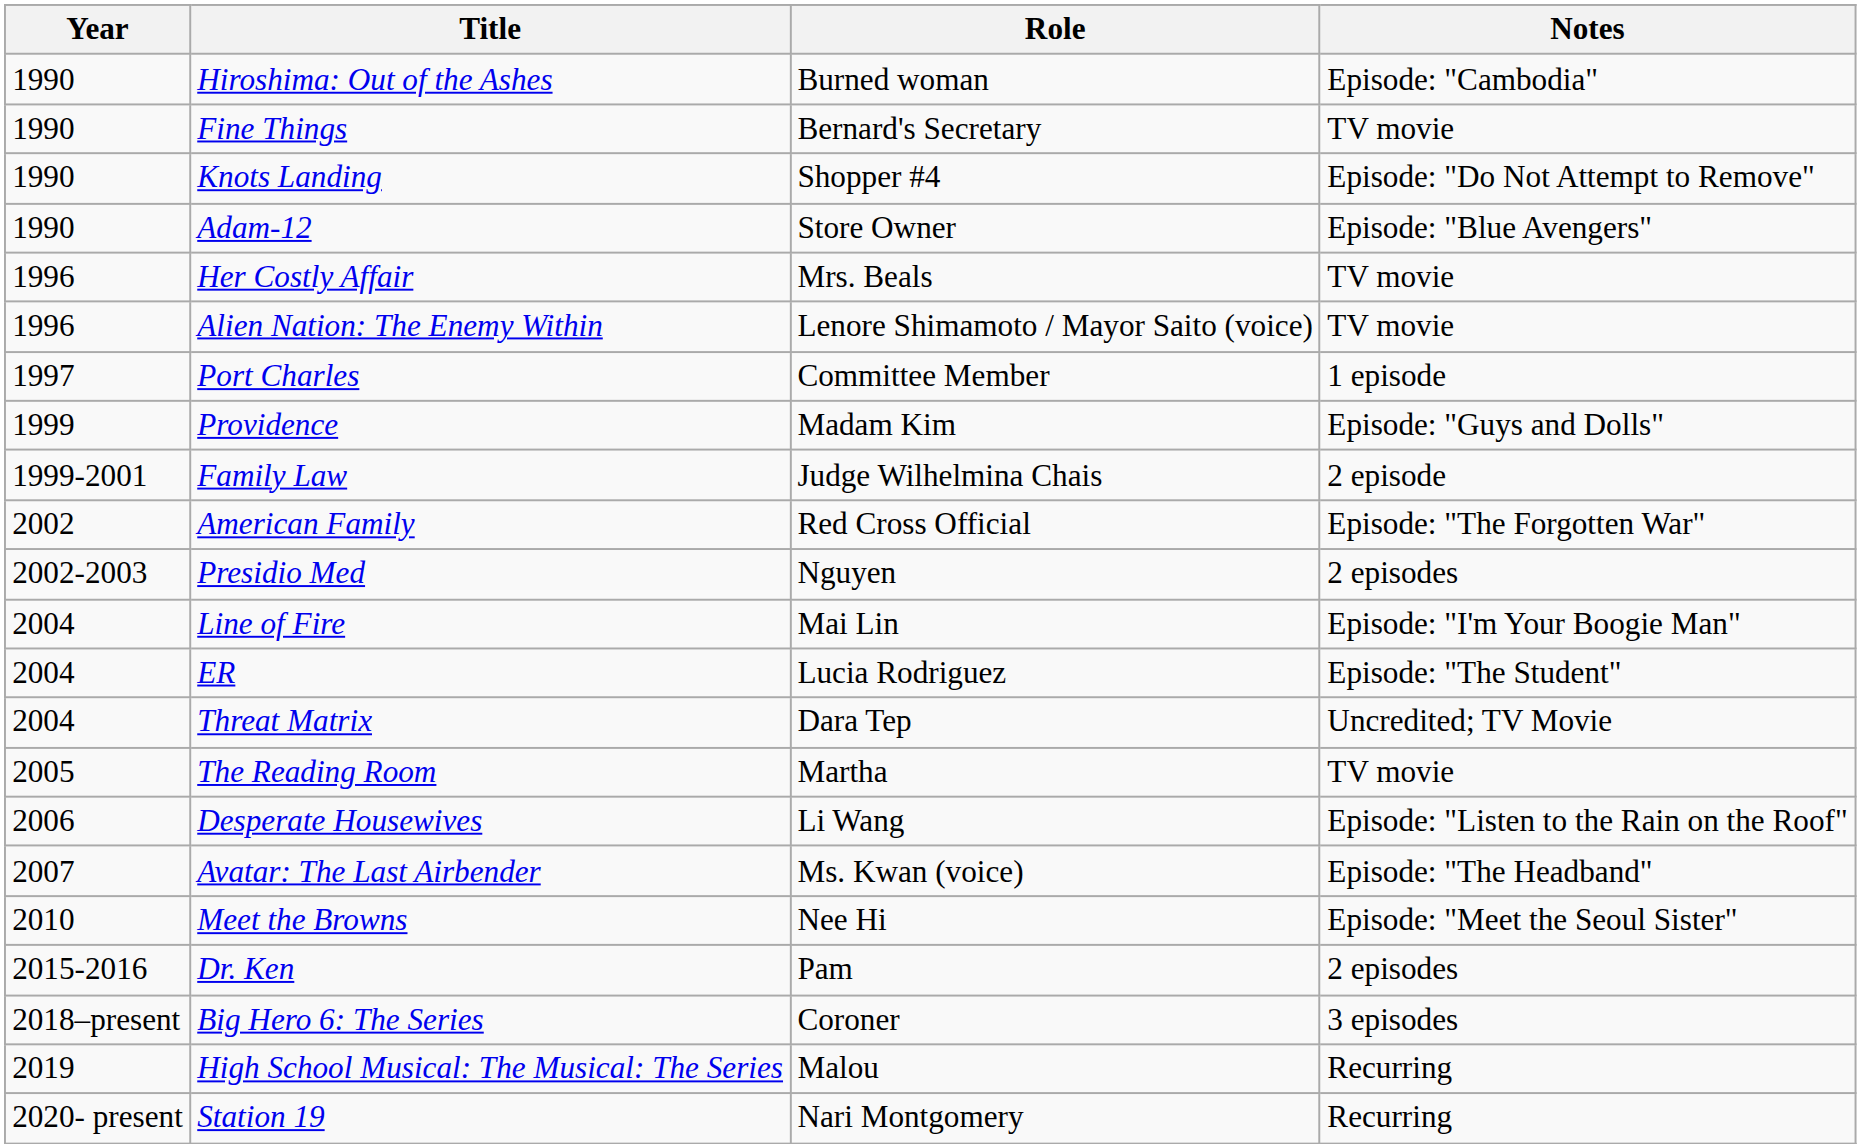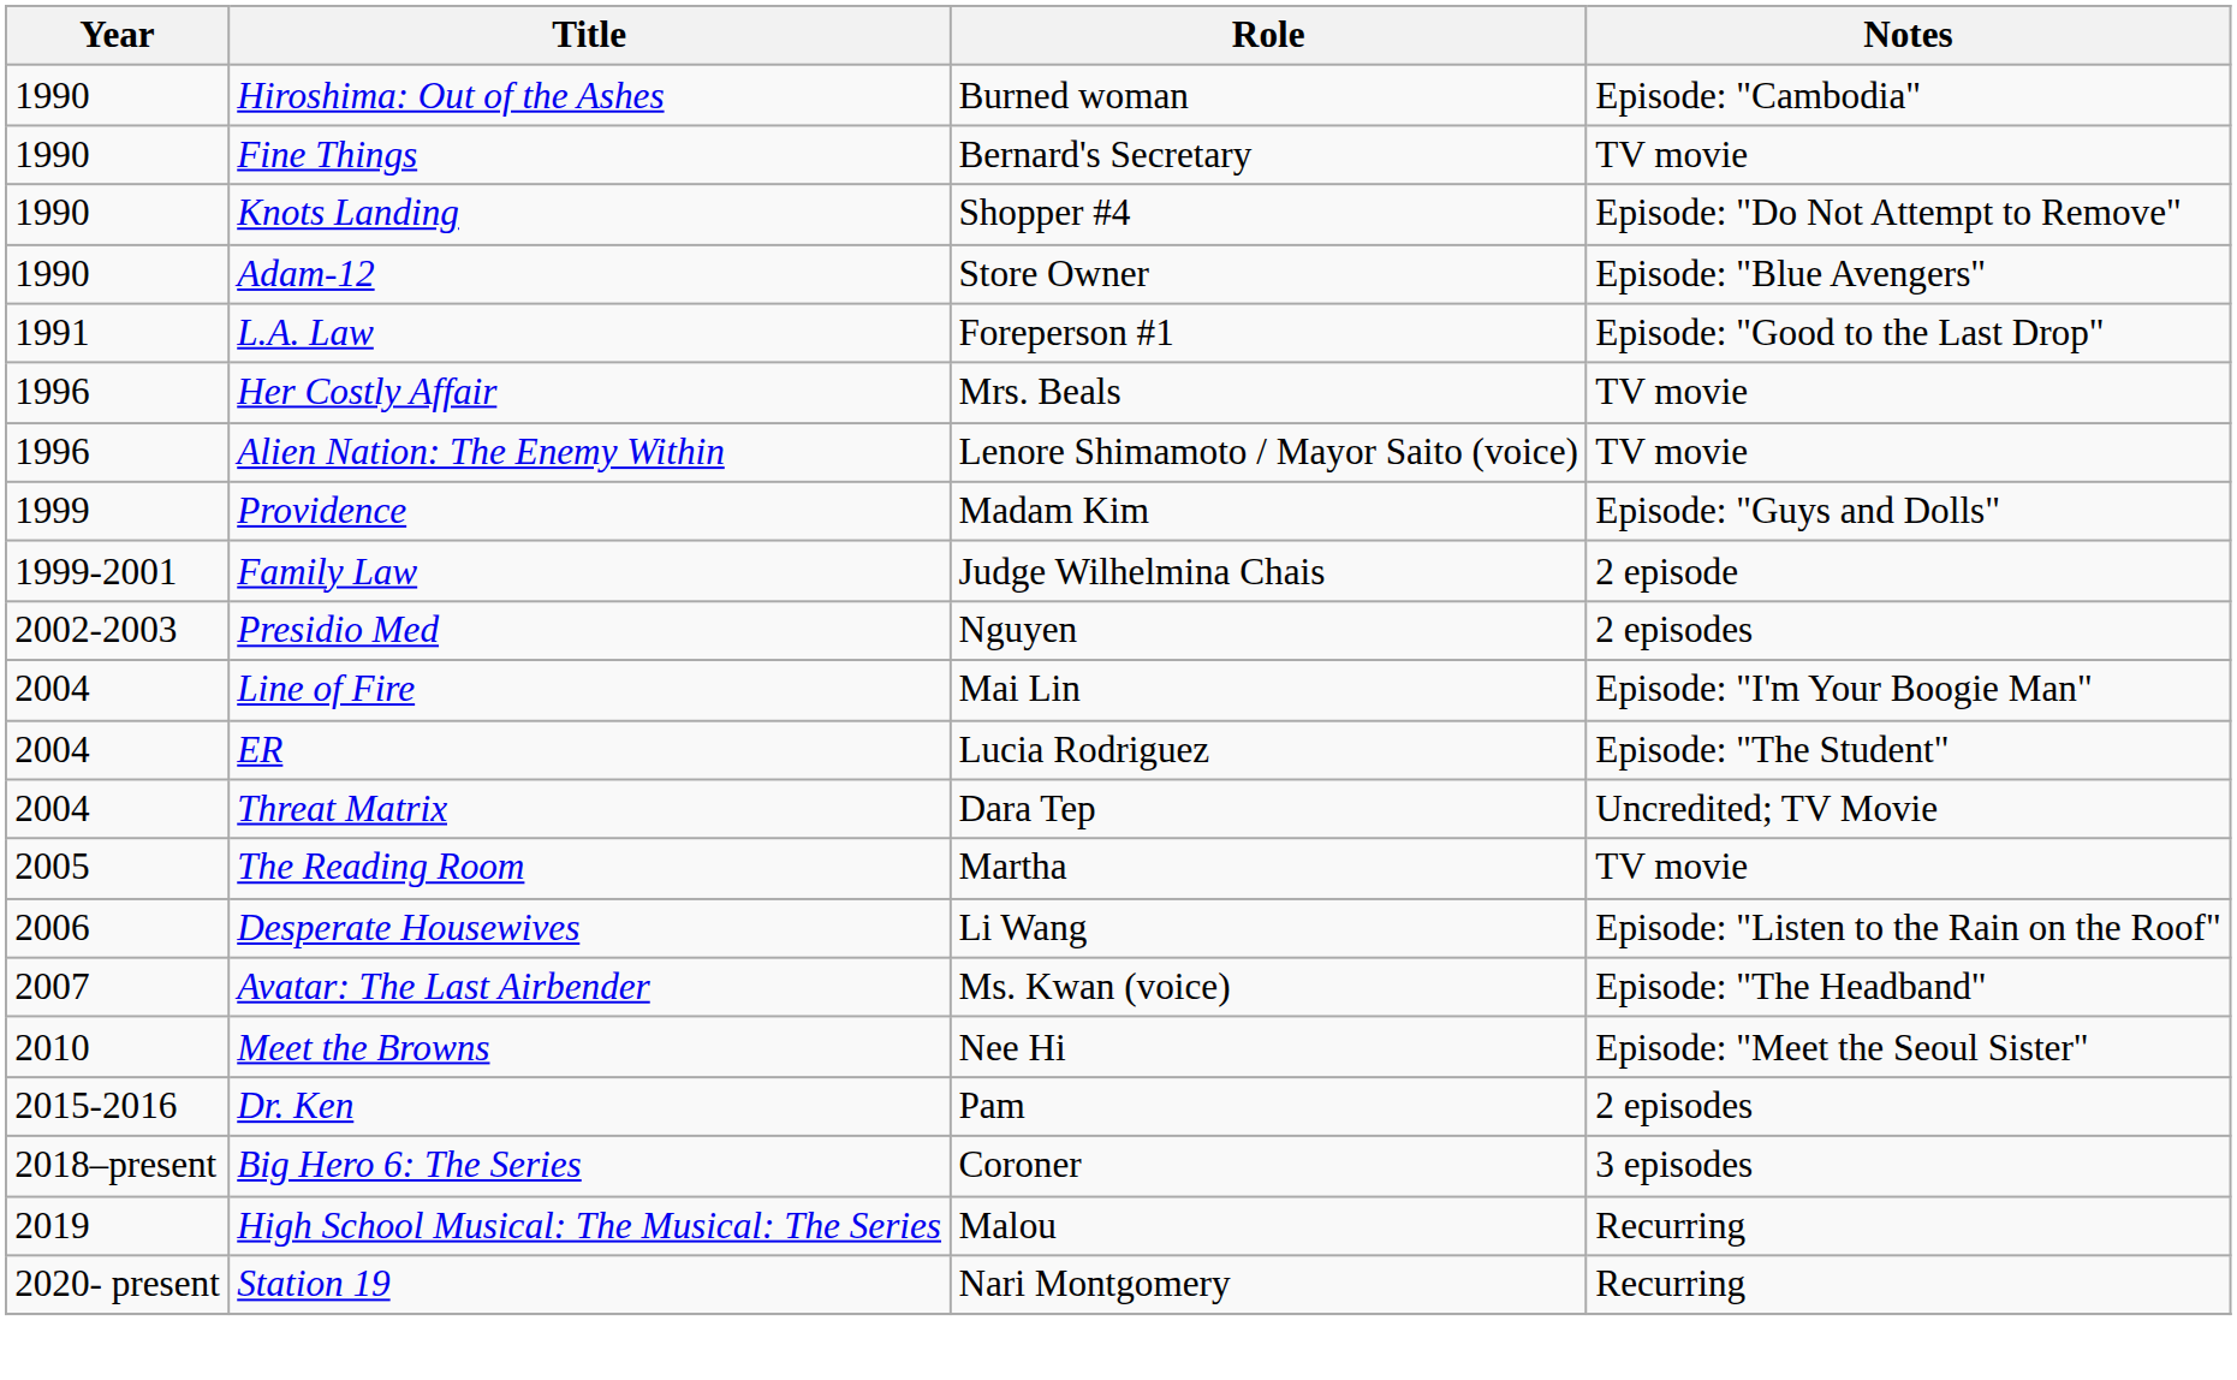 <table class = "wikitable sortable">
 <tr>
 <th>Year</th>
 <th>Title</th>
 <th>Role</th>
 <th>Notes</th>
 </tr>
 <tr>
 <td>1990</td>
 <td><em><a href='#'>Hiroshima: Out of the Ashes</a></em></td>
 <td>Burned woman</td>
 <td>Episode: "Cambodia"</td>
 </tr>
 <tr>
 <td>1990</td>
 <td><em><a href='#'>Fine Things</a></em></td>
 <td>Bernard's Secretary</td>
 <td>TV movie</td>
 </tr>
 <tr>
 <td>1990</td>
 <td><em><a href='#'>Knots Landing</a></em></td>
 <td>Shopper #4</td>
 <td>Episode: "Do Not Attempt to Remove"</td>
 </tr>
 <tr>
 <td>1990</td>
 <td><em><a href='#'>Adam-12</a></em></td>
 <td>Store Owner</td>
 <td>Episode: "Blue Avengers"</td>
 </tr>
 <tr>
+<td>1991</td>
+<td><em><a href='#'>L.A. Law</a></em></td>
+<td>Foreperson #1</td>
+<td>Episode: "Good to the Last Drop"</td>
+</tr>
+<tr>
 <td>1996</td>
 <td><em><a href='#'>Her Costly Affair</a></em></td>
 <td>Mrs. Beals</td>
 <td>TV movie</td>
 </tr>
 <tr>
 <td>1996</td>
 <td><em><a href='#'>Alien Nation: The Enemy Within</a></em></td>
 <td>Lenore Shimamoto / Mayor Saito (voice)</td>
 <td>TV movie</td>
 </tr>
 <tr>
-<td>1997</td>
-<td><em><a href='#'>Port Charles</a></em></td>
-<td>Committee Member</td>
-<td>1 episode</td>
-</tr>
-<tr>
 <td>1999</td>
 <td><em><a href='#'>Providence</a></em></td>
 <td>Madam Kim</td>
 <td>Episode: "Guys and Dolls"</td>
 </tr>
 <tr>
 <td>1999-2001</td>
 <td><em><a href='#'>Family Law</a></em></td>
 <td>Judge Wilhelmina Chais</td>
 <td>2 episode</td>
-</tr>
-<tr>
-<td>2002</td>
-<td><em><a href='#'>American Family</a></em></td>
-<td>Red Cross Official</td>
-<td>Episode: "The Forgotten War"</td>
 </tr>
 <tr>
 <td>2002-2003</td>
 <td><em><a href='#'>Presidio Med</a></em></td>
 <td>Nguyen</td>
 <td>2 episodes</td>
 </tr>
 <tr>
 <td>2004</td>
 <td><em><a href='#'>Line of Fire</a></em></td>
 <td>Mai Lin</td>
 <td>Episode: "I'm Your Boogie Man"</td>
 </tr>
 <tr>
 <td>2004</td>
 <td><em><a href='#'>ER</a></em></td>
 <td>Lucia Rodriguez</td>
 <td>Episode: "The Student"</td>
 </tr>
 <tr>
 <td>2004</td>
 <td><em><a href='#'>Threat Matrix</a></em></td>
 <td>Dara Tep</td>
 <td>Uncredited; TV Movie</td>
 </tr>
 <tr>
 <td>2005</td>
 <td><em><a href='#'>The Reading Room</a></em></td>
 <td>Martha</td>
 <td>TV movie</td>
 </tr>
 <tr>
 <td>2006</td>
 <td><em><a href='#'>Desperate Housewives</a></em></td>
 <td>Li Wang</td>
 <td>Episode: "Listen to the Rain on the Roof"</td>
 </tr>
 <tr>
 <td>2007</td>
 <td><em><a href='#'>Avatar: The Last Airbender</a></em></td>
 <td>Ms. Kwan (voice)</td>
 <td>Episode: "The Headband"</td>
 </tr>
 <tr>
 <td>2010</td>
 <td><em><a href='#'>Meet the Browns</a></em></td>
 <td>Nee Hi</td>
 <td>Episode: "Meet the Seoul Sister"</td>
 </tr>
 <tr>
 <td>2015-2016</td>
 <td><em><a href='#'>Dr. Ken</a></em></td>
 <td>Pam</td>
 <td>2 episodes</td>
 </tr>
 <tr>
 <td>2018–present</td>
 <td><em><a href='#'>Big Hero 6: The Series</a></em></td>
 <td>Coroner</td>
 <td>3 episodes</td>
 </tr>
 <tr>
 <td>2019</td>
 <td><em><a href='#'>High School Musical: The Musical: The Series</a></em></td>
 <td>Malou</td>
 <td>Recurring</td>
 </tr>
 <tr>
 <td>2020- present</td>
 <td><em><a href='#'>Station 19</a></em></td>
 <td>Nari Montgomery</td>
 <td>Recurring</td>
 </tr>
 <tr>
 </tr>
 </table>
